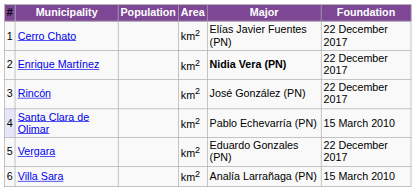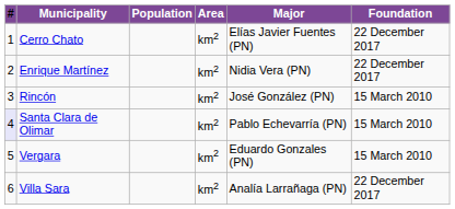 <table class="wikitable sortable defaultleft col1center col3right col4right">
 <tr>
 <th style="background-color:#7d4796" scope=col>#</th>
 <th style="color:white;background-color:#7d4796;text-align:center">Municipality</th>
 <th style="color:white;background-color:#7d4796;text-align:center">Population</th>
 <th style="color:white;background-color:#7d4796;text-align:center">Area</th>
 <th style="color:white;background-color:#7d4796;text-align:center">Major </th>
 <th style="color:white;background-color:#7d4796;text-align:center">Foundation</th>
 </tr>
 <tr>
 <td>1</td>
 <td><a href='#'>Cerro Chato</a></td>
 <td></td>
 <td> km<sup>2</sup></td>
 <td>Elías Javier Fuentes (PN)</td>
 <td>22 December 2017</td>
 </tr>
 <tr>
 <td>2</td>
 <td><a href='#'>Enrique Martínez</a></td>
 <td></td>
 <td> km<sup>2</sup></td>
-<td><strong>Nidia Vera (PN)</strong></td>
+<td>Nidia Vera (PN)</td>
 <td>22 December 2017</td>
 </tr>
 <tr>
 <td>3</td>
 <td><a href='#'>Rincón</a></td>
 <td></td>
 <td> km<sup>2</sup></td>
 <td>José González (PN)</td>
-<td>22 December 2017</td>
+<td>15 March 2010</td>
 </tr>
 <tr>
 <td style="background: lavender;">4</td>
 <td><a href='#'>Santa Clara de Olimar</a></td>
 <td></td>
 <td> km<sup>2</sup></td>
 <td>Pablo Echevarría (PN)</td>
 <td>15 March 2010</td>
 </tr>
 <tr>
 <td>5</td>
 <td><a href='#'>Vergara</a></td>
 <td></td>
 <td> km<sup>2</sup></td>
 <td>Eduardo Gonzales (PN)</td>
-<td>22 December 2017</td>
+<td>15 March 2010</td>
 </tr>
 <tr>
 <td>6</td>
 <td><a href='#'>Villa Sara</a></td>
 <td></td>
 <td> km<sup>2</sup></td>
 <td>Analía Larrañaga (PN)</td>
-<td>15 March 2010</td>
+<td>22 December 2017</td>
 </tr>
 </table>
